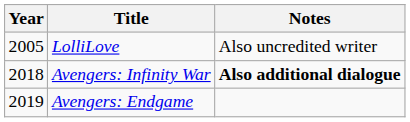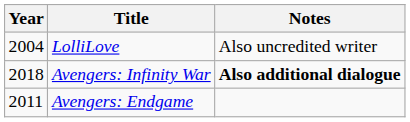 <table class="wikitable">
 <tr>
 <th>Year</th>
 <th>Title</th>
 <th>Notes</th>
 </tr>
 <tr>
-<td>2005</td>
+<td>2004</td>
 <td><em><a href='#'>LolliLove</a></em></td>
 <td>Also uncredited writer</td>
 </tr>
 <tr>
 <td>2018</td>
 <td><em><a href='#'>Avengers: Infinity War</a></em></td>
 <td><strong>Also additional dialogue</strong></td>
 </tr>
 <tr>
-<td>2019</td>
+<td>2011</td>
 <td><em><a href='#'>Avengers: Endgame</a></em></td>
 <td></td>
 </tr>
 </table>
